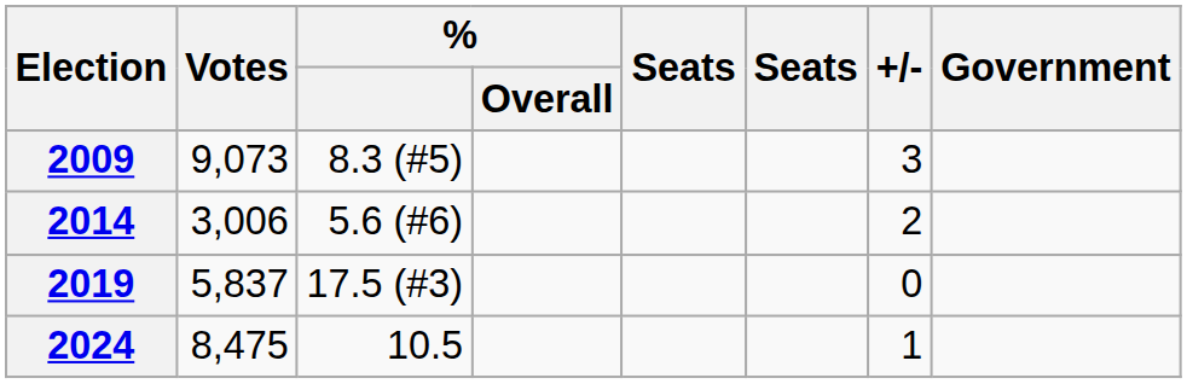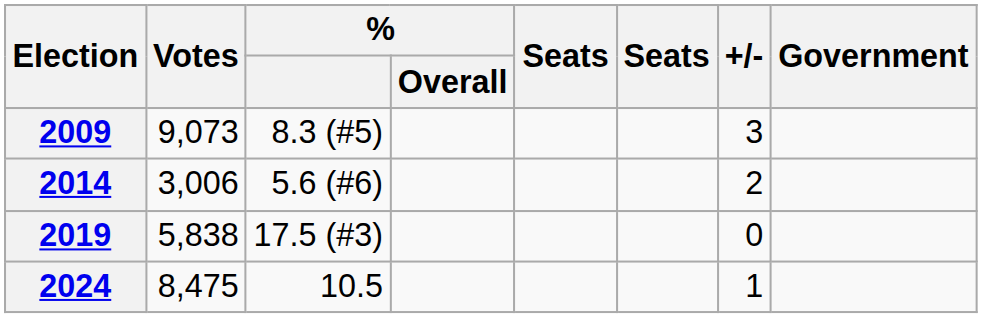 <table class="wikitable" style="text-align:right;">
 <tr>
 <th rowspan=2>Election</th>
 <th rowspan=2>Votes</th>
 <th colspan=2>%</th>
 <th rowspan=2>Seats</th>
 <th rowspan=2>Seats </th>
 <th rowspan=2>+/-</th>
 <th rowspan=2>Government</th>
 </tr>
 <tr>
 <th></th>
 <th>Overall</th>
 </tr>
 <tr>
 <th><a href='#'>2009</a></th>
 <td>9,073</td>
 <td>8.3 (#5)</td>
 <td></td>
 <td></td>
 <td></td>
 <td> 3</td>
 <td></td>
 </tr>
 <tr>
 <th><a href='#'>2014</a></th>
 <td>3,006</td>
 <td>5.6 (#6)</td>
 <td></td>
 <td></td>
 <td></td>
 <td> 2</td>
 <td></td>
 </tr>
 <tr>
 <th><a href='#'>2019</a></th>
-<td>5,837</td>
+<td>5,838</td>
 <td>17.5 (#3)</td>
 <td></td>
 <td></td>
 <td></td>
 <td> 0</td>
 <td></td>
 </tr>
 <tr>
 <th><a href='#'>2024</a></th>
 <td>8,475</td>
 <td>10.5</td>
 <td></td>
 <td></td>
 <td></td>
 <td> 1</td>
 <td></td>
 </tr>
 </table>
